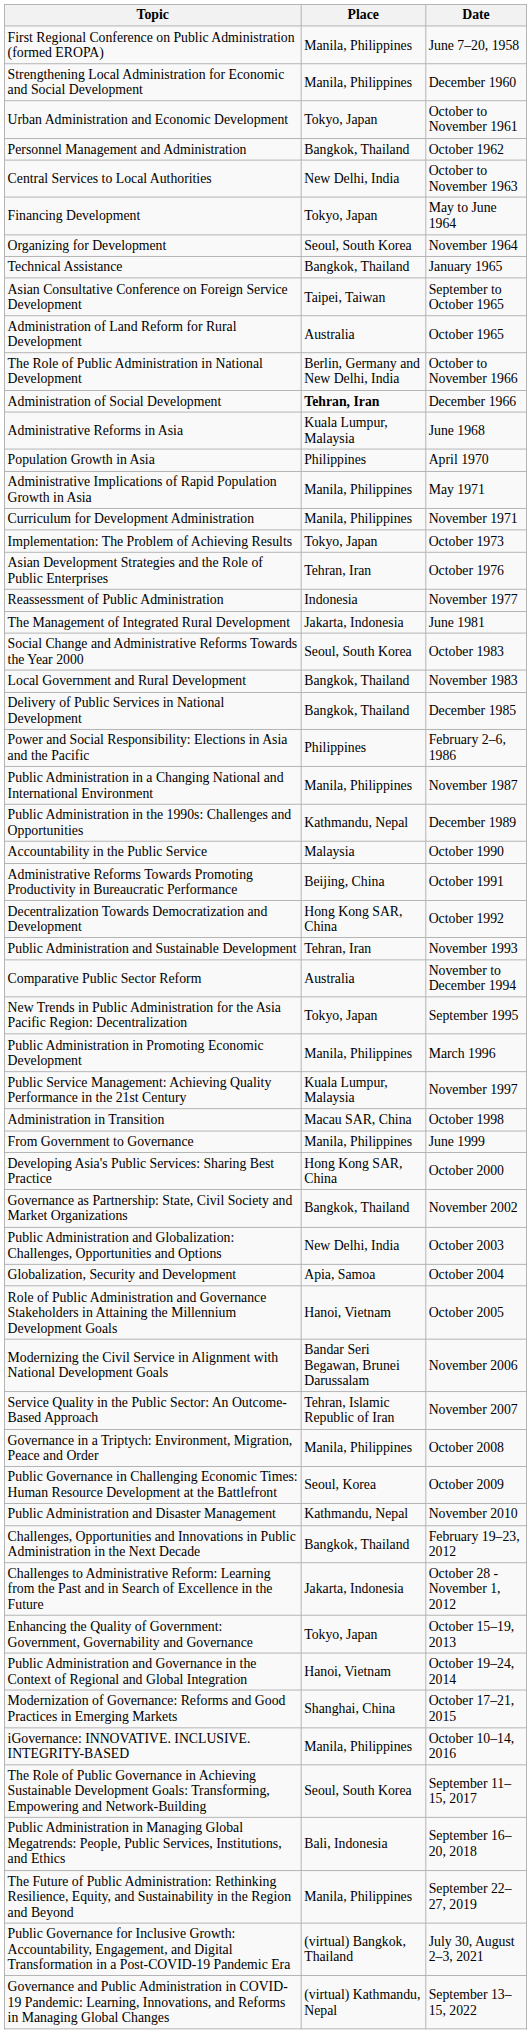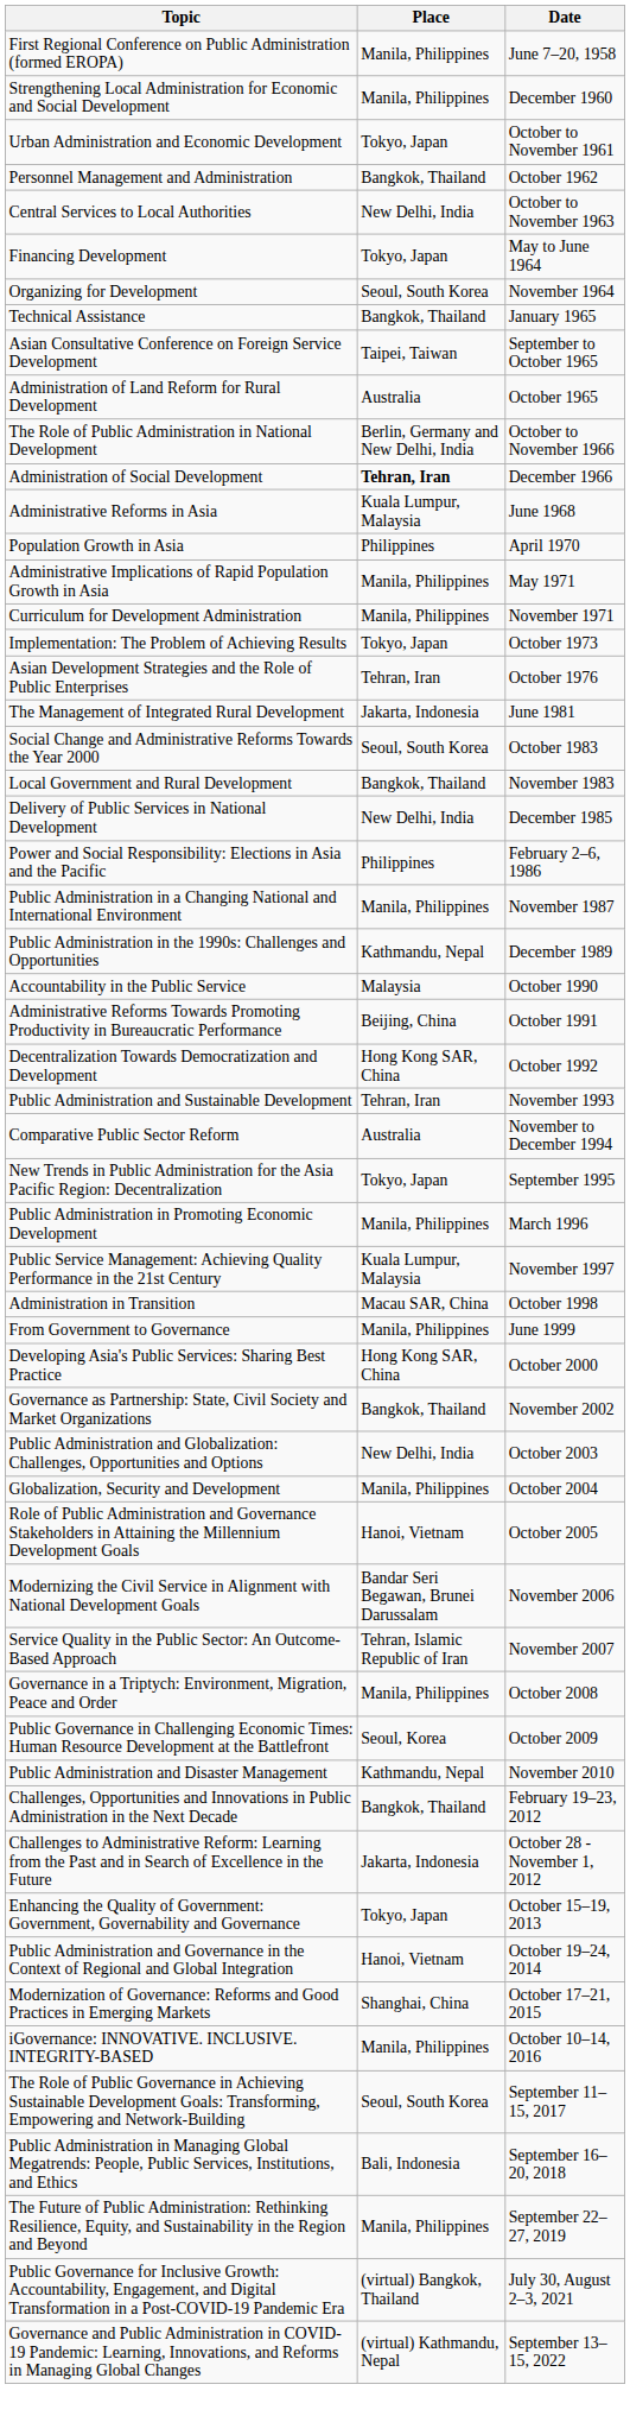 <table class="wikitable">
 <tr>
 <th>Topic</th>
 <th>Place</th>
 <th>Date</th>
 </tr>
 <tr>
 <td>First Regional Conference on Public Administration (formed EROPA)</td>
 <td>Manila, Philippines</td>
 <td>June 7–20, 1958</td>
 </tr>
 <tr>
 <td>Strengthening Local Administration for Economic and Social Development</td>
 <td>Manila, Philippines</td>
 <td>December 1960</td>
 </tr>
 <tr>
 <td>Urban Administration and Economic Development</td>
 <td>Tokyo, Japan</td>
 <td>October to November 1961</td>
 </tr>
 <tr>
 <td>Personnel Management and Administration</td>
 <td>Bangkok, Thailand</td>
 <td>October 1962</td>
 </tr>
 <tr>
 <td>Central Services to Local Authorities</td>
 <td>New Delhi, India</td>
 <td>October to November 1963</td>
 </tr>
 <tr>
 <td>Financing Development</td>
 <td>Tokyo, Japan</td>
 <td>May to June 1964</td>
 </tr>
 <tr>
 <td>Organizing for Development</td>
 <td>Seoul, South Korea</td>
 <td>November 1964</td>
 </tr>
 <tr>
 <td>Technical Assistance</td>
 <td>Bangkok, Thailand</td>
 <td>January 1965</td>
 </tr>
 <tr>
 <td>Asian Consultative Conference on Foreign Service Development</td>
 <td>Taipei, Taiwan</td>
 <td>September to October 1965</td>
 </tr>
 <tr>
 <td>Administration of Land Reform for Rural Development</td>
 <td>Australia</td>
 <td>October 1965</td>
 </tr>
 <tr>
 <td>The Role of Public Administration in National Development</td>
 <td>Berlin, Germany and New Delhi, India</td>
 <td>October to November 1966</td>
 </tr>
 <tr>
 <td>Administration of Social Development</td>
 <td><strong>Tehran, Iran</strong></td>
 <td>December 1966</td>
 </tr>
 <tr>
 <td>Administrative Reforms in Asia</td>
 <td>Kuala Lumpur, Malaysia</td>
 <td>June 1968</td>
 </tr>
 <tr>
 <td>Population Growth in Asia</td>
 <td>Philippines</td>
 <td>April 1970</td>
 </tr>
 <tr>
 <td>Administrative Implications of Rapid Population Growth in Asia</td>
 <td>Manila, Philippines</td>
 <td>May 1971</td>
 </tr>
 <tr>
 <td>Curriculum for Development Administration</td>
 <td>Manila, Philippines</td>
 <td>November 1971</td>
 </tr>
 <tr>
 <td>Implementation: The Problem of Achieving Results</td>
 <td>Tokyo, Japan</td>
 <td>October 1973</td>
 </tr>
 <tr>
 <td>Asian Development Strategies and the Role of Public Enterprises</td>
 <td>Tehran, Iran</td>
 <td>October 1976</td>
 </tr>
 <tr>
-<td>Reassessment of Public Administration</td>
-<td>Indonesia</td>
-<td>November 1977</td>
-</tr>
-<tr>
 <td>The Management of Integrated Rural Development</td>
 <td>Jakarta, Indonesia</td>
 <td>June 1981</td>
 </tr>
 <tr>
 <td>Social Change and Administrative Reforms Towards the Year 2000</td>
 <td>Seoul, South Korea</td>
 <td>October 1983</td>
 </tr>
 <tr>
 <td>Local Government and Rural Development</td>
 <td>Bangkok, Thailand</td>
 <td>November 1983</td>
 </tr>
 <tr>
 <td>Delivery of Public Services in National Development</td>
-<td>Bangkok, Thailand</td>
+<td>New Delhi, India</td>
 <td>December 1985</td>
 </tr>
 <tr>
 <td>Power and Social Responsibility: Elections in Asia and the Pacific</td>
 <td>Philippines</td>
 <td>February 2–6, 1986</td>
 </tr>
 <tr>
 <td>Public Administration in a Changing National and International Environment</td>
 <td>Manila, Philippines</td>
 <td>November 1987</td>
 </tr>
 <tr>
 <td>Public Administration in the 1990s: Challenges and Opportunities</td>
 <td>Kathmandu, Nepal</td>
 <td>December 1989</td>
 </tr>
 <tr>
 <td>Accountability in the Public Service</td>
 <td>Malaysia</td>
 <td>October 1990</td>
 </tr>
 <tr>
 <td>Administrative Reforms Towards Promoting Productivity in Bureaucratic Performance</td>
 <td>Beijing, China</td>
 <td>October 1991</td>
 </tr>
 <tr>
 <td>Decentralization Towards Democratization and Development</td>
 <td>Hong Kong SAR, China</td>
 <td>October 1992</td>
 </tr>
 <tr>
 <td>Public Administration and Sustainable Development</td>
 <td>Tehran, Iran</td>
 <td>November 1993</td>
 </tr>
 <tr>
 <td>Comparative Public Sector Reform</td>
 <td>Australia</td>
 <td>November to December 1994</td>
 </tr>
 <tr>
 <td>New Trends in Public Administration for the Asia Pacific Region: Decentralization</td>
 <td>Tokyo, Japan</td>
 <td>September 1995</td>
 </tr>
 <tr>
 <td>Public Administration in Promoting Economic Development</td>
 <td>Manila, Philippines</td>
 <td>March 1996</td>
 </tr>
 <tr>
 <td>Public Service Management: Achieving Quality Performance in the 21st Century</td>
 <td>Kuala Lumpur, Malaysia</td>
 <td>November 1997</td>
 </tr>
 <tr>
 <td>Administration in Transition</td>
 <td>Macau SAR, China</td>
 <td>October 1998</td>
 </tr>
 <tr>
 <td>From Government to Governance</td>
 <td>Manila, Philippines</td>
 <td>June 1999</td>
 </tr>
 <tr>
 <td>Developing Asia's Public Services: Sharing Best Practice</td>
 <td>Hong Kong SAR, China</td>
 <td>October 2000</td>
 </tr>
 <tr>
 <td>Governance as Partnership: State, Civil Society and Market Organizations</td>
 <td>Bangkok, Thailand</td>
 <td>November 2002</td>
 </tr>
 <tr>
 <td>Public Administration and Globalization: Challenges, Opportunities and Options</td>
 <td>New Delhi, India</td>
 <td>October 2003</td>
 </tr>
 <tr>
 <td>Globalization, Security and Development</td>
-<td>Apia, Samoa</td>
+<td>Manila, Philippines</td>
 <td>October 2004</td>
 </tr>
 <tr>
 <td>Role of Public Administration and Governance Stakeholders in Attaining the Millennium Development Goals</td>
 <td>Hanoi, Vietnam</td>
 <td>October 2005</td>
 </tr>
 <tr>
 <td>Modernizing the Civil Service in Alignment with National Development Goals</td>
 <td>Bandar Seri Begawan, Brunei Darussalam</td>
 <td>November 2006</td>
 </tr>
 <tr>
 <td>Service Quality in the Public Sector: An Outcome-Based Approach</td>
 <td>Tehran, Islamic Republic of Iran</td>
 <td>November 2007</td>
 </tr>
 <tr>
 <td>Governance in a Triptych: Environment, Migration, Peace and Order</td>
 <td>Manila, Philippines</td>
 <td>October 2008</td>
 </tr>
 <tr>
 <td>Public Governance in Challenging Economic Times: Human Resource Development at the Battlefront</td>
 <td>Seoul, Korea</td>
 <td>October 2009</td>
 </tr>
 <tr>
 <td>Public Administration and Disaster Management</td>
 <td>Kathmandu, Nepal</td>
 <td>November 2010</td>
 </tr>
 <tr>
 <td>Challenges, Opportunities and Innovations in Public Administration in the Next Decade</td>
 <td>Bangkok, Thailand</td>
 <td>February 19–23, 2012</td>
 </tr>
 <tr>
 <td>Challenges to Administrative Reform: Learning from the Past and in Search of Excellence in the Future</td>
 <td>Jakarta, Indonesia</td>
 <td>October 28 - November 1, 2012</td>
 </tr>
 <tr>
 <td>Enhancing the Quality of Government: Government, Governability and Governance</td>
 <td>Tokyo, Japan</td>
 <td>October 15–19, 2013</td>
 </tr>
 <tr>
 <td>Public Administration and Governance in the Context of Regional and Global Integration</td>
 <td>Hanoi, Vietnam</td>
 <td>October 19–24, 2014</td>
 </tr>
 <tr>
 <td>Modernization of Governance: Reforms and Good Practices in Emerging Markets</td>
 <td>Shanghai, China</td>
 <td>October 17–21, 2015</td>
 </tr>
 <tr>
 <td>iGovernance: INNOVATIVE. INCLUSIVE. INTEGRITY-BASED</td>
 <td>Manila, Philippines</td>
 <td>October 10–14, 2016</td>
 </tr>
 <tr>
 <td>The Role of Public Governance in Achieving Sustainable Development Goals: Transforming, Empowering and Network-Building</td>
 <td>Seoul, South Korea</td>
 <td>September 11–15, 2017</td>
 </tr>
 <tr>
 <td>Public Administration in Managing Global Megatrends: People, Public Services, Institutions, and Ethics</td>
 <td>Bali, Indonesia</td>
 <td>September 16–20, 2018</td>
 </tr>
 <tr>
 <td>The Future of Public Administration: Rethinking Resilience, Equity, and Sustainability in the Region and Beyond</td>
 <td>Manila, Philippines</td>
 <td>September 22–27, 2019</td>
 </tr>
 <tr>
 <td>Public Governance for Inclusive Growth: Accountability, Engagement, and Digital Transformation in a Post-COVID-19 Pandemic Era</td>
 <td>(virtual) Bangkok, Thailand</td>
 <td>July 30, August 2–3, 2021</td>
 </tr>
 <tr>
 <td>Governance and Public Administration in COVID-19 Pandemic: Learning, Innovations, and Reforms in Managing Global Changes</td>
 <td>(virtual) Kathmandu, Nepal</td>
 <td>September 13–15, 2022</td>
 </tr>
 </table>
